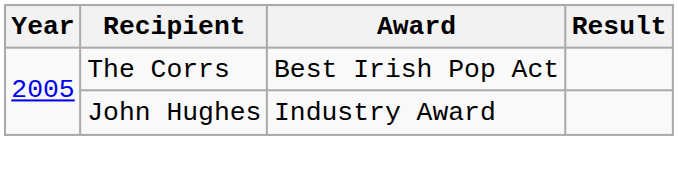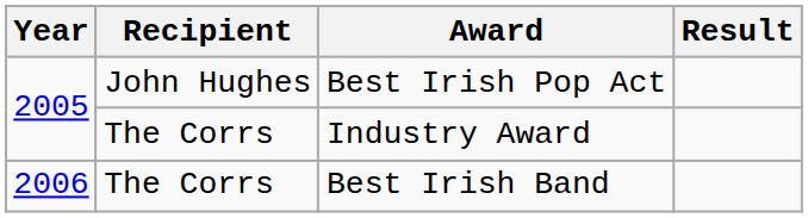 <table class="wikitable">
 <tr>
 <th>Year</th>
 <th>Recipient</th>
 <th>Award</th>
 <th>Result</th>
 </tr>
 <tr>
 <td rowspan="2"><a href='#'>2005</a></td>
-<td>The Corrs</td>
+<td>John Hughes</td>
 <td>Best Irish Pop Act</td>
 <td></td>
 </tr>
 <tr>
-<td>John Hughes</td>
+<td>The Corrs</td>
 <td>Industry Award</td>
 <td></td>
 </tr>
+<tr>
+<td><a href='#'>2006</a></td>
+<td>The Corrs</td>
+<td>Best Irish Band</td>
+<td></td>
+</tr>
 </table>
